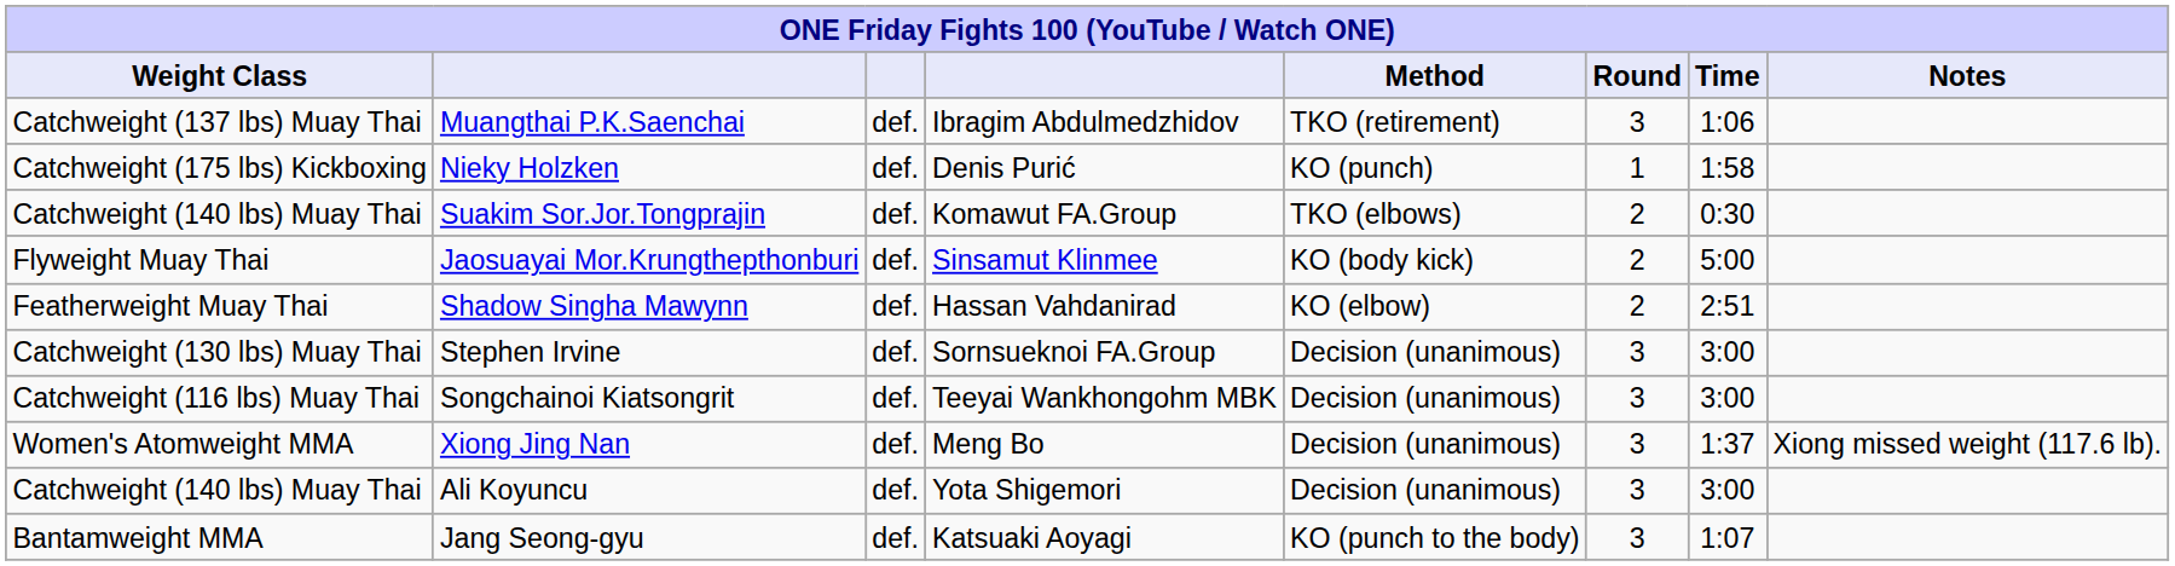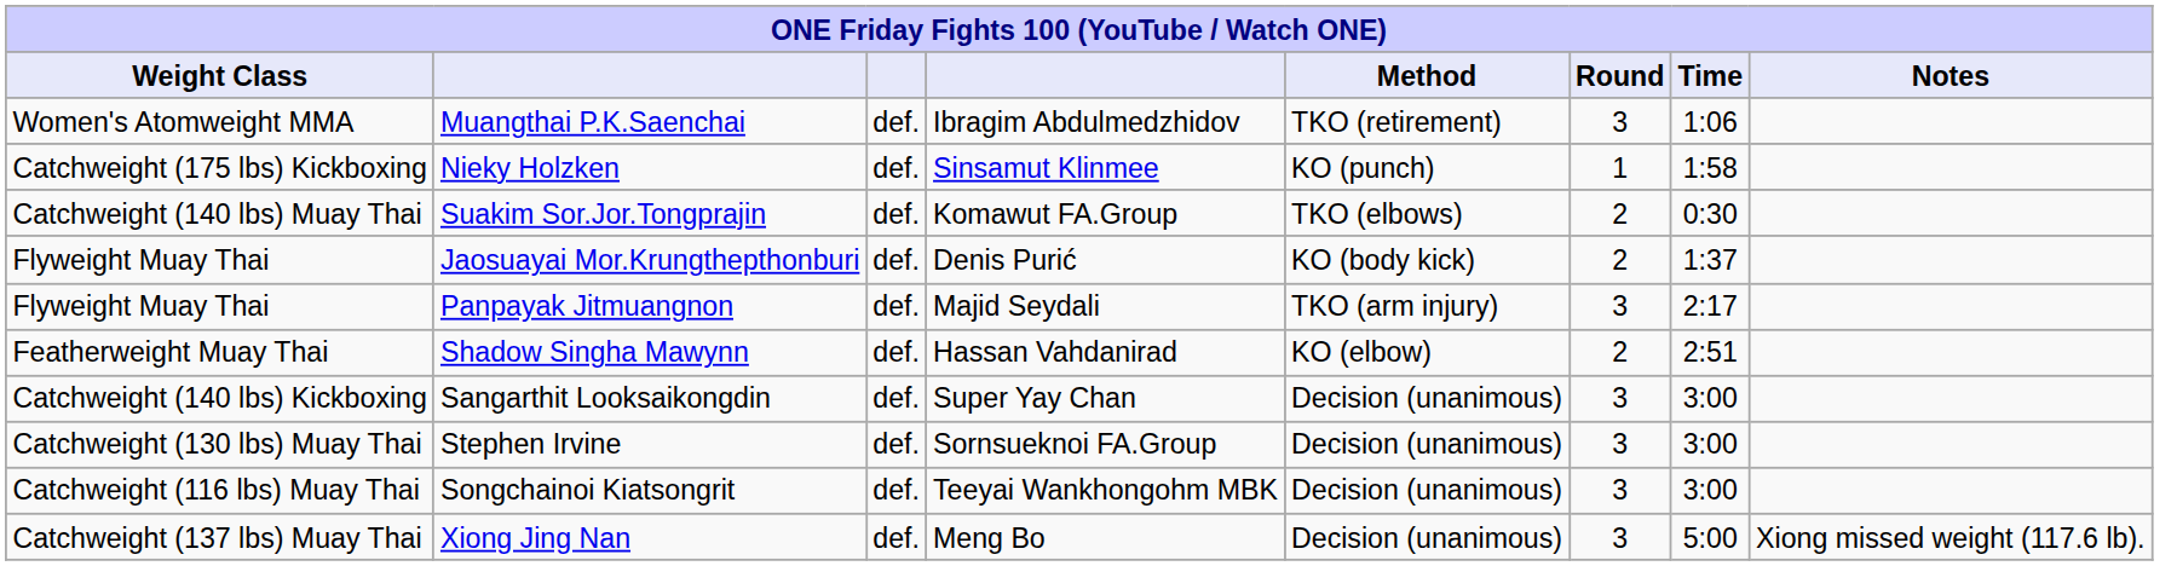 <table class="wikitable" style="font-size: 80%;">
 <tr>
 <th colspan="8" style="background-color: #ccf; color: #000080; text-align: center;"><strong>ONE Friday Fights 100 (YouTube / Watch ONE)</strong></th>
 </tr>
 <tr>
 <th colspan="1" style="background-color: #E6E8FA; color: #000000; text-align: center;">Weight Class</th>
 <th colspan="1" style="background-color: #E6E8FA; color: #000000; text-align: center;"></th>
 <th colspan="1" style="background-color: #E6E8FA; color: #000000; text-align: center;"></th>
 <th colspan="1" style="background-color: #E6E8FA; color: #000000; text-align: center;"></th>
 <th colspan="1" style="background-color: #E6E8FA; color: #000000; text-align: center;">Method</th>
 <th colspan="1" style="background-color: #E6E8FA; color: #000000; text-align: center;">Round</th>
 <th colspan="1" style="background-color: #E6E8FA; color: #000000; text-align: center;">Time</th>
 <th colspan="1" style="background-color: #E6E8FA; color: #000000; text-align: center;">Notes</th>
 </tr>
 <tr>
-<td>Catchweight (137 lbs) Muay Thai</td>
+<td>Women's Atomweight MMA</td>
 <td> <a href='#'>Muangthai P.K.Saenchai</a></td>
 <td>def.</td>
 <td> Ibragim Abdulmedzhidov</td>
 <td>TKO (retirement)</td>
 <td align=center>3</td>
 <td align=center>1:06</td>
 <td></td>
 </tr>
 <tr>
 <td>Catchweight (175 lbs) Kickboxing</td>
 <td> <a href='#'>Nieky Holzken</a></td>
 <td>def.</td>
-<td> Denis Purić</td>
+<td> <a href='#'>Sinsamut Klinmee</a></td>
 <td>KO (punch)</td>
 <td align=center>1</td>
 <td align=center>1:58</td>
 <td></td>
 </tr>
 <tr>
 <td>Catchweight (140 lbs) Muay Thai</td>
 <td> <a href='#'>Suakim Sor.Jor.Tongprajin</a></td>
 <td>def.</td>
 <td> Komawut FA.Group</td>
 <td>TKO (elbows)</td>
 <td align=center>2</td>
 <td align=center>0:30</td>
 <td></td>
 </tr>
 <tr>
 <td>Flyweight Muay Thai</td>
 <td> <a href='#'>Jaosuayai Mor.Krungthepthonburi</a></td>
 <td>def.</td>
-<td> <a href='#'>Sinsamut Klinmee</a></td>
+<td> Denis Purić</td>
 <td>KO (body kick)</td>
 <td align=center>2</td>
-<td align=center>5:00</td>
+<td align=center>1:37</td>
+<td></td>
+</tr>
+<tr>
+<td>Flyweight Muay Thai</td>
+<td> <a href='#'>Panpayak Jitmuangnon</a></td>
+<td>def.</td>
+<td> Majid Seydali</td>
+<td>TKO (arm injury)</td>
+<td align=center>3</td>
+<td align=center>2:17</td>
 <td></td>
 </tr>
 <tr>
 <td>Featherweight Muay Thai</td>
 <td> <a href='#'>Shadow Singha Mawynn</a></td>
 <td>def.</td>
 <td> Hassan Vahdanirad</td>
 <td>KO (elbow)</td>
 <td align=center>2</td>
 <td align=center>2:51</td>
+<td></td>
+</tr>
+<tr>
+<td>Catchweight (140 lbs) Kickboxing</td>
+<td> Sangarthit Looksaikongdin</td>
+<td>def.</td>
+<td> Super Yay Chan</td>
+<td>Decision (unanimous)</td>
+<td align=center>3</td>
+<td align=center>3:00</td>
 <td></td>
 </tr>
 <tr>
 <td>Catchweight (130 lbs) Muay Thai</td>
 <td> Stephen Irvine</td>
 <td>def.</td>
 <td> Sornsueknoi FA.Group</td>
 <td>Decision (unanimous)</td>
 <td align=center>3</td>
 <td align=center>3:00</td>
 <td></td>
 </tr>
 <tr>
 <td>Catchweight (116 lbs) Muay Thai</td>
 <td> Songchainoi Kiatsongrit</td>
 <td>def.</td>
 <td> Teeyai Wankhongohm MBK</td>
 <td>Decision (unanimous)</td>
 <td align=center>3</td>
 <td align=center>3:00</td>
 <td></td>
 </tr>
 <tr>
-<td>Women's Atomweight MMA</td>
+<td>Catchweight (137 lbs) Muay Thai</td>
 <td> <a href='#'>Xiong Jing Nan</a></td>
 <td>def.</td>
 <td> Meng Bo</td>
 <td>Decision (unanimous)</td>
 <td align=center>3</td>
-<td align=center>1:37</td>
+<td align=center>5:00</td>
 <td>Xiong missed weight (117.6 lb).</td>
 </tr>
-<tr>
-<td>Catchweight (140 lbs) Muay Thai</td>
-<td> Ali Koyuncu</td>
-<td>def.</td>
-<td> Yota Shigemori</td>
-<td>Decision (unanimous)</td>
-<td align=center>3</td>
-<td align=center>3:00</td>
-<td></td>
-</tr>
-<tr>
-<td>Bantamweight MMA</td>
-<td> Jang Seong-gyu</td>
-<td>def.</td>
-<td> Katsuaki Aoyagi</td>
-<td>KO (punch to the body)</td>
-<td align=center>3</td>
-<td align=center>1:07</td>
-<td></td>
-</tr>
 </table>
